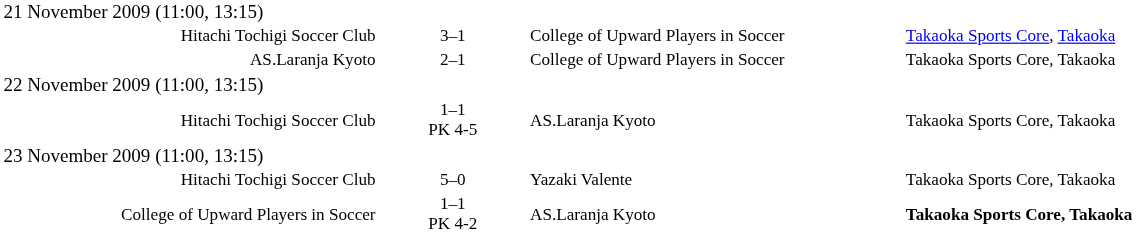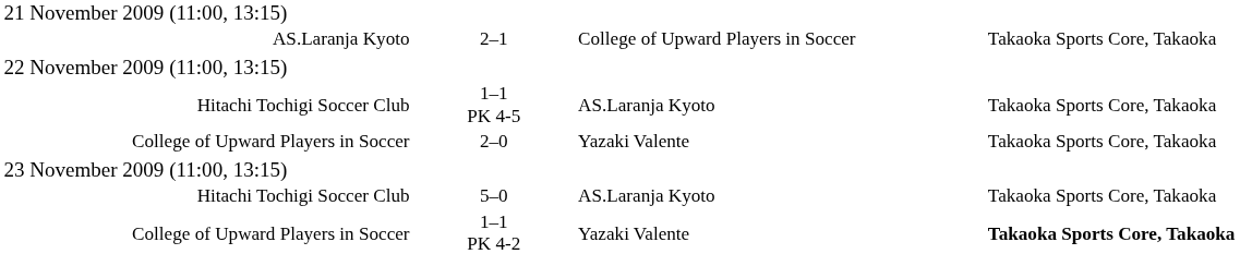 <table style="width:100%;" cellspacing="1">
 <tr>
 <th width=25%></th>
 <th width=10%></th>
 <th width=25%></th>
 </tr>
 <tr>
 <td>21 November 2009 (11:00, 13:15)</td>
-</tr>
-<tr style=font-size:90%>
-<td align=right>Hitachi Tochigi Soccer Club</td>
-<td align=center>3–1</td>
-<td>College of Upward Players in Soccer</td>
-<td><a href='#'>Takaoka Sports Core</a>, <a href='#'>Takaoka</a></td>
 </tr>
 <tr style=font-size:90%>
 <td align=right>AS.Laranja Kyoto</td>
 <td align=center>2–1</td>
 <td>College of Upward Players in Soccer</td>
 <td>Takaoka Sports Core, Takaoka</td>
 </tr>
 <tr>
 </tr>
 <tr>
 <td>22 November 2009 (11:00, 13:15)</td>
 </tr>
 <tr style=font-size:90%>
 <td align=right>Hitachi Tochigi Soccer Club</td>
 <td align=center>1–1<br>PK 4-5</td>
 <td>AS.Laranja Kyoto</td>
 <td>Takaoka Sports Core, Takaoka</td>
 </tr>
+<tr style=font-size:90%>
+<td align=right>College of Upward Players in Soccer</td>
+<td align=center>2–0</td>
+<td>Yazaki Valente</td>
+<td>Takaoka Sports Core, Takaoka</td>
+</tr>
 <tr>
 </tr>
 <tr>
 <td>23 November 2009 (11:00, 13:15)</td>
 </tr>
 <tr style=font-size:90%>
 <td align=right>Hitachi Tochigi Soccer Club</td>
 <td align=center>5–0</td>
-<td>Yazaki Valente</td>
+<td>AS.Laranja Kyoto</td>
 <td>Takaoka Sports Core, Takaoka</td>
 </tr>
 <tr style=font-size:90%>
 <td align=right>College of Upward Players in Soccer</td>
 <td align=center>1–1<br>PK 4-2</td>
-<td>AS.Laranja Kyoto</td>
+<td>Yazaki Valente</td>
 <td><strong>Takaoka Sports Core, Takaoka</strong></td>
 </tr>
 </table>
